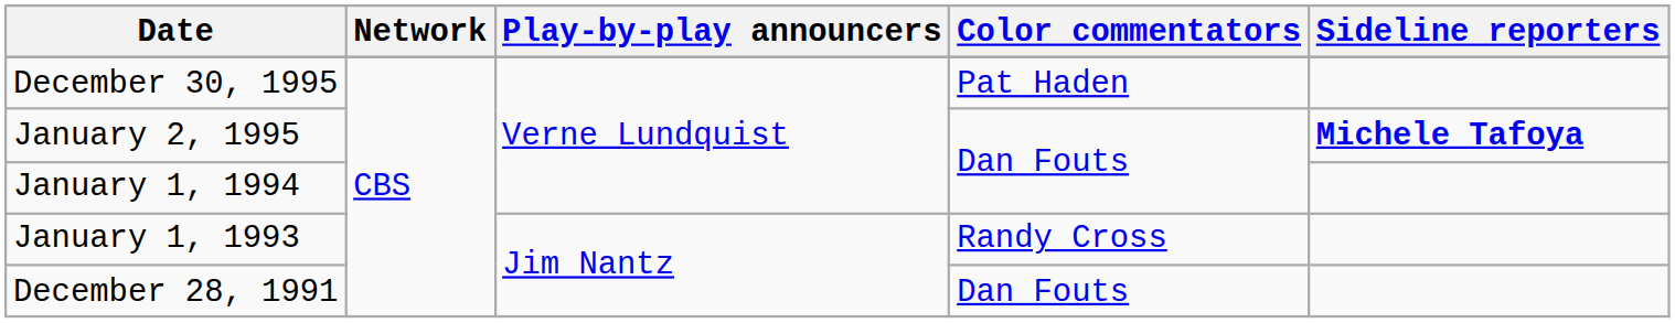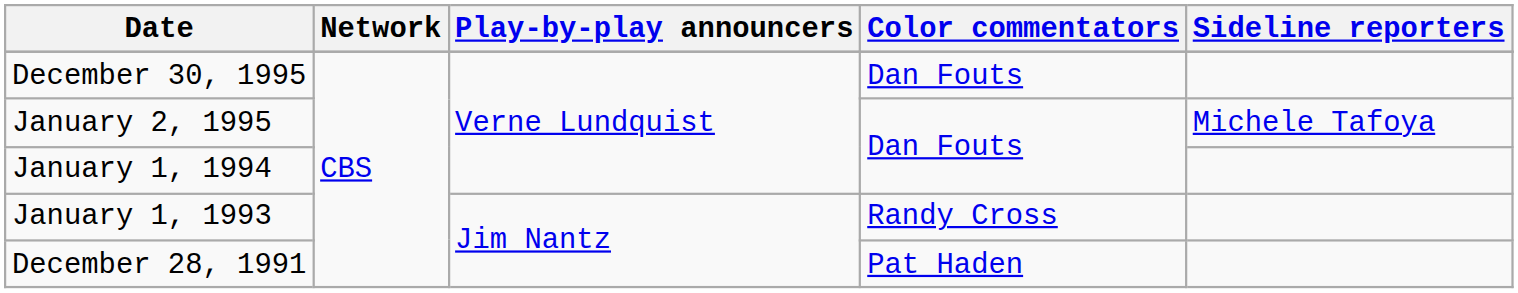 <table class="wikitable">
 <tr>
 <th>Date</th>
 <th>Network</th>
 <th><a href='#'>Play-by-play</a> announcers</th>
 <th><a href='#'>Color commentators</a></th>
 <th><a href='#'>Sideline reporters</a></th>
 </tr>
 <tr>
 </tr>
 <tr>
 <td>December 30, 1995</td>
 <td rowspan=5><a href='#'>CBS</a></td>
 <td rowspan=3><a href='#'>Verne Lundquist</a></td>
-<td><a href='#'>Pat Haden</a></td>
+<td><a href='#'>Dan Fouts</a></td>
 <td></td>
 </tr>
 <tr>
 <td>January 2, 1995</td>
 <td rowspan=2><a href='#'>Dan Fouts</a></td>
-<td><strong><a href='#'>Michele Tafoya</a></strong></td>
+<td><a href='#'>Michele Tafoya</a></td>
 </tr>
 <tr>
 <td>January 1, 1994</td>
 <td></td>
 </tr>
 <tr>
 <td>January 1, 1993</td>
 <td rowspan=2><a href='#'>Jim Nantz</a></td>
 <td><a href='#'>Randy Cross</a></td>
 <td></td>
 </tr>
 <tr>
 <td>December 28, 1991</td>
-<td><a href='#'>Dan Fouts</a></td>
+<td><a href='#'>Pat Haden</a></td>
 <td></td>
 </tr>
 </table>
